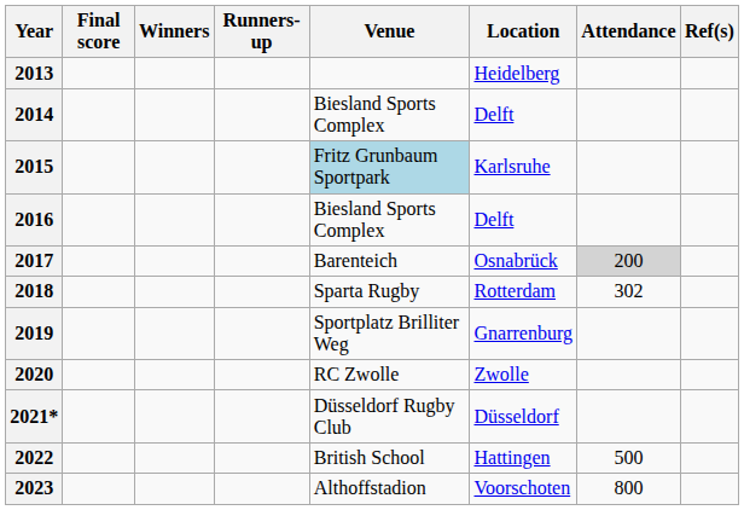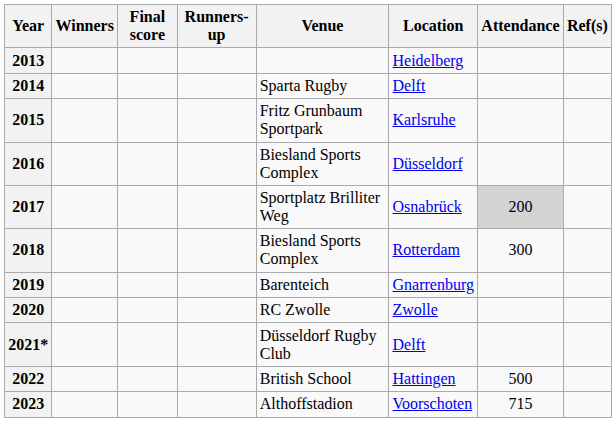 <table class="wikitable plainrowheaders">
 <tr>
 <th scope=col>Year</th>
+<th scope=col>Winners</th>
 <th scope=col>Final score</th>
-<th scope=col>Winners</th>
 <th scope=col>Runners-up</th>
 <th scope=col>Venue</th>
 <th scope=col>Location</th>
 <th scope=col>Attendance</th>
 <th scope=col class=unsortable>Ref(s)</th>
 </tr>
 <tr>
 <th scope=row style=text-align:center>2013</th>
+<td></td>
 <td align=center></td>
-<td></td>
 <td></td>
 <td></td>
 <td> <a href='#'>Heidelberg</a></td>
 <td align=center></td>
 <td align=center></td>
 </tr>
 <tr>
 <th scope=row style=text-align:center>2014</th>
+<td></td>
 <td align=center></td>
 <td></td>
-<td></td>
-<td>Biesland Sports Complex</td>
+<td>Sparta Rugby</td>
 <td> <a href='#'>Delft</a></td>
 <td align=center></td>
 <td align=center></td>
 </tr>
 <tr>
 <th scope=row style=text-align:center>2015</th>
+<td></td>
 <td align=center></td>
 <td></td>
-<td></td>
-<td style="background: lightblue;">Fritz Grunbaum Sportpark</td>
+<td>Fritz Grunbaum Sportpark</td>
 <td> <a href='#'>Karlsruhe</a></td>
 <td align=center></td>
 <td align=center></td>
 </tr>
 <tr>
 <th scope=row style=text-align:center>2016</th>
+<td></td>
 <td align=center></td>
 <td></td>
-<td></td>
 <td>Biesland Sports Complex</td>
-<td> <a href='#'>Delft</a></td>
+<td> <a href='#'>Düsseldorf</a></td>
 <td align=center></td>
 <td align=center></td>
 </tr>
 <tr>
 <th scope=row style=text-align:center>2017</th>
+<td></td>
 <td align=center></td>
 <td></td>
-<td></td>
-<td>Barenteich</td>
+<td>Sportplatz Brilliter Weg</td>
 <td> <a href='#'>Osnabrück</a></td>
 <td align=center style="background: lightgrey;">200</td>
 <td align=center></td>
 </tr>
 <tr>
 <th scope=row style=text-align:center>2018</th>
+<td></td>
 <td align=center></td>
 <td></td>
-<td></td>
-<td>Sparta Rugby</td>
+<td>Biesland Sports Complex</td>
 <td> <a href='#'>Rotterdam</a></td>
-<td align=center>302</td>
+<td align=center>300</td>
 <td align=center></td>
 </tr>
 <tr>
 <th scope=row style=text-align:center>2019</th>
+<td></td>
 <td align=center></td>
 <td></td>
-<td></td>
-<td>Sportplatz Brilliter Weg</td>
+<td>Barenteich</td>
 <td> <a href='#'>Gnarrenburg</a></td>
 <td align=center></td>
 <td align=center></td>
 </tr>
 <tr>
 <th scope=row style=text-align:center>2020</th>
+<td></td>
 <td align=center></td>
-<td></td>
 <td></td>
 <td>RC Zwolle</td>
 <td> <a href='#'>Zwolle</a></td>
 <td align=center></td>
 <td align=center></td>
 </tr>
 <tr>
 <th scope=row style=text-align:center>2021*</th>
+<td></td>
 <td align=center></td>
 <td></td>
-<td></td>
 <td>Düsseldorf Rugby Club</td>
-<td> <a href='#'>Düsseldorf</a></td>
+<td> <a href='#'>Delft</a></td>
 <td align=center></td>
 <td align=center></td>
 </tr>
 <tr>
 <th scope=row style=text-align:center>2022</th>
+<td></td>
 <td align=center></td>
-<td></td>
 <td></td>
 <td>British School</td>
 <td> <a href='#'>Hattingen</a></td>
 <td align=center>500</td>
 <td align=center></td>
 </tr>
 <tr>
 <th scope=row style=text-align:center>2023</th>
+<td></td>
 <td align=center></td>
-<td></td>
 <td></td>
 <td>Althoffstadion</td>
 <td> <a href='#'>Voorschoten</a></td>
-<td align=center>800</td>
+<td align=center>715</td>
 <td align=center></td>
 </tr>
 </table>
